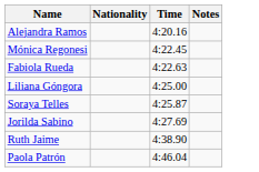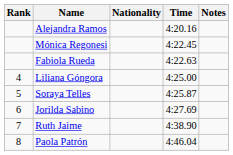 <table class="wikitable sortable" style="text-align:center">
 <tr>
+<th>Rank</th>
 <th>Name</th>
 <th>Nationality</th>
 <th>Time</th>
 <th>Notes</th>
 </tr>
 <tr>
+<td></td>
 <td align=left><a href='#'>Alejandra Ramos</a></td>
 <td align=left></td>
 <td>4:20.16</td>
 <td></td>
 </tr>
 <tr>
+<td></td>
 <td align=left><a href='#'>Mónica Regonesi</a></td>
 <td align=left></td>
 <td>4:22.45</td>
 <td></td>
 </tr>
 <tr>
+<td></td>
 <td align=left><a href='#'>Fabiola Rueda</a></td>
 <td align=left></td>
 <td>4:22.63</td>
 <td></td>
 </tr>
 <tr>
+<td>4</td>
 <td align=left><a href='#'>Liliana Góngora</a></td>
 <td align=left></td>
 <td>4:25.00</td>
 <td></td>
 </tr>
 <tr>
+<td>5</td>
 <td align=left><a href='#'>Soraya Telles</a></td>
 <td align=left></td>
 <td>4:25.87</td>
 <td></td>
 </tr>
 <tr>
+<td>6</td>
 <td align=left><a href='#'>Jorilda Sabino</a></td>
 <td align=left></td>
 <td>4:27.69</td>
 <td></td>
 </tr>
 <tr>
+<td>7</td>
 <td align=left><a href='#'>Ruth Jaime</a></td>
 <td align=left></td>
 <td>4:38.90</td>
 <td></td>
 </tr>
 <tr>
+<td>8</td>
 <td align=left><a href='#'>Paola Patrón</a></td>
 <td align=left></td>
 <td>4:46.04</td>
 <td></td>
 </tr>
 </table>
